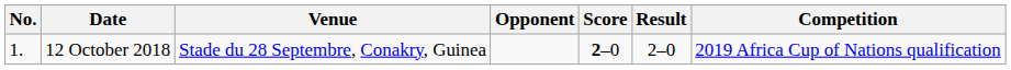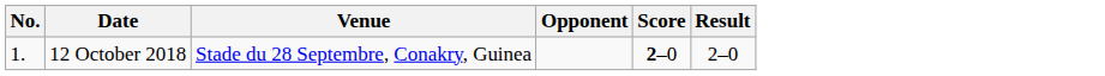 <table class="wikitable">
 <tr>
 <th>No.</th>
 <th>Date</th>
 <th>Venue</th>
 <th>Opponent</th>
 <th>Score</th>
 <th>Result</th>
-<th>Competition</th>
 </tr>
 <tr>
 <td>1.</td>
 <td>12 October 2018</td>
 <td><a href='#'>Stade du 28 Septembre</a>, <a href='#'>Conakry</a>, Guinea</td>
 <td></td>
 <td align=center><strong>2</strong>–0</td>
 <td align=center>2–0</td>
-<td><a href='#'>2019 Africa Cup of Nations qualification</a></td>
 </tr>
 </table>
